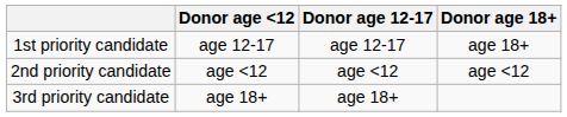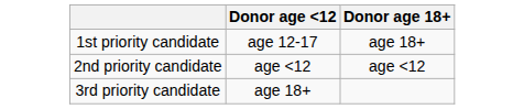 <table class=wikitable style="text-align:center; margin-left: auto; margin-right: auto; border: none;">
 <tr>
 <th></th>
 <th>Donor age <12</th>
-<th>Donor age 12-17</th>
 <th>Donor age 18+</th>
 </tr>
 <tr>
 <td>1st priority candidate</td>
-<td>age 12-17</td>
 <td>age 12-17</td>
 <td>age 18+</td>
 </tr>
 <tr>
 <td>2nd priority candidate</td>
 <td>age <12</td>
 <td>age <12</td>
-<td>age <12</td>
 </tr>
 <tr>
 <td>3rd priority candidate</td>
 <td>age 18+</td>
-<td>age 18+</td>
 <td></td>
 </tr>
 </table>
